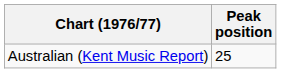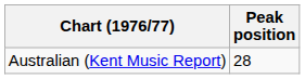 <table class="wikitable sortable plainrowheaders">
 <tr>
 <th scope="col">Chart (1976/77)</th>
 <th scope="col">Peak<br>position</th>
 </tr>
 <tr>
 <td>Australian (<a href='#'>Kent Music Report</a>)</td>
-<td>25</td>
+<td>28</td>
 </tr>
 </table>
